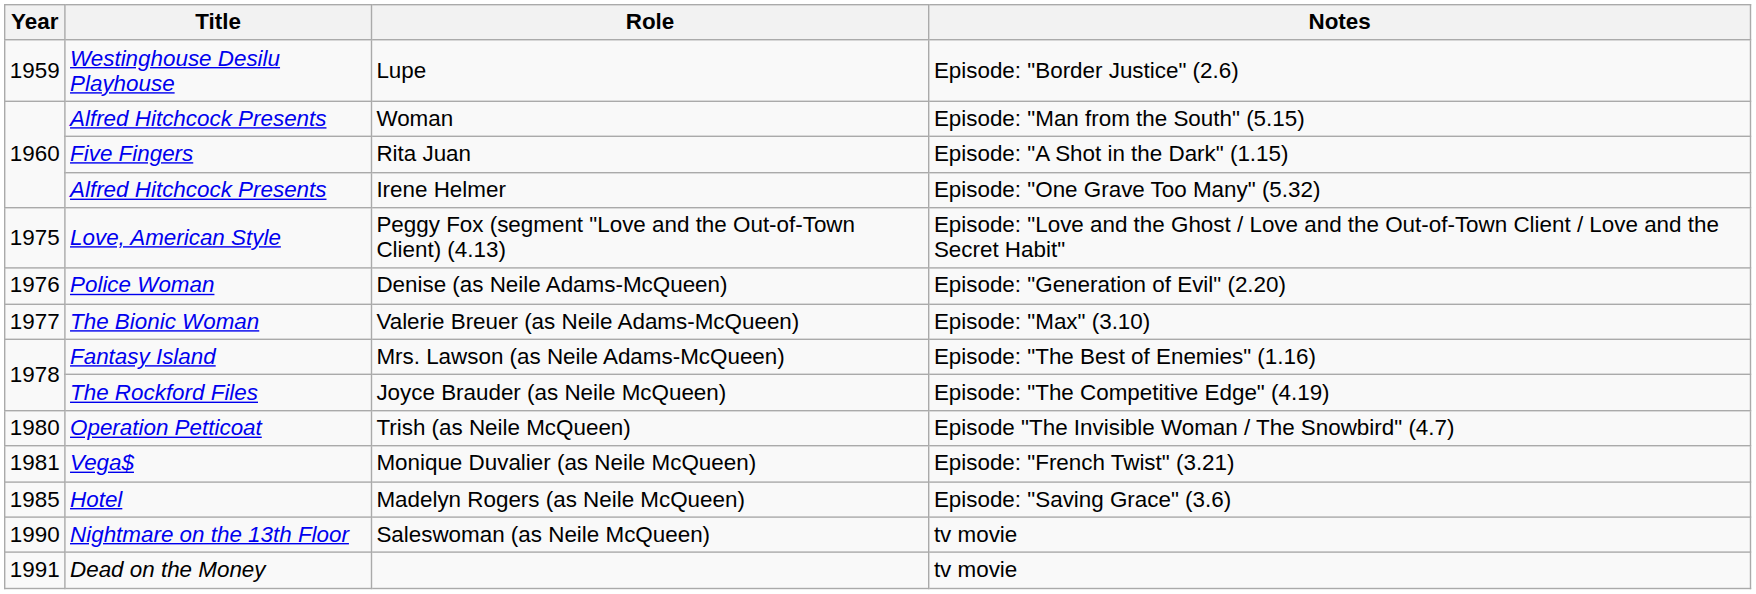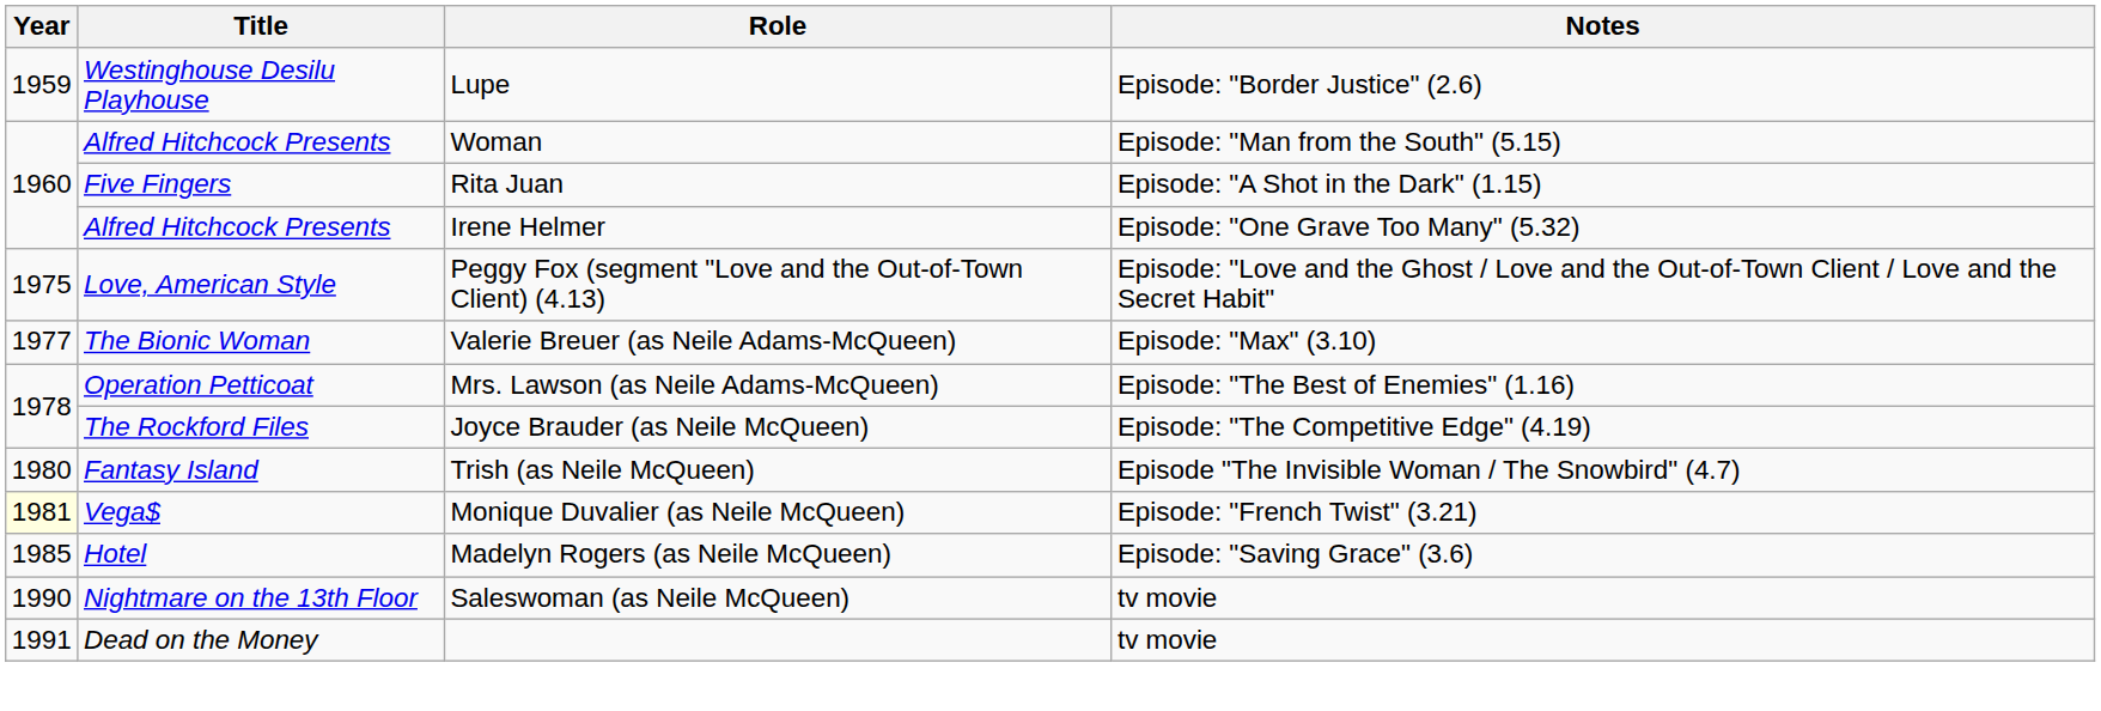 <table class="wikitable sortable">
 <tr>
 <th>Year</th>
 <th>Title</th>
 <th>Role</th>
 <th class="unsortable">Notes</th>
 </tr>
 <tr>
 <td>1959</td>
 <td><em><a href='#'>Westinghouse Desilu Playhouse</a></em></td>
 <td>Lupe</td>
 <td>Episode: "Border Justice" (2.6)</td>
 </tr>
 <tr>
 <td rowspan="3">1960</td>
 <td><em><a href='#'>Alfred Hitchcock Presents</a></em></td>
 <td>Woman</td>
 <td>Episode: "Man from the South" (5.15)</td>
 </tr>
 <tr>
 <td><em><a href='#'>Five Fingers</a></em></td>
 <td>Rita Juan</td>
 <td>Episode: "A Shot in the Dark" (1.15)</td>
 </tr>
 <tr>
 <td><em><a href='#'>Alfred Hitchcock Presents</a></em></td>
 <td>Irene Helmer</td>
 <td>Episode: "One Grave Too Many" (5.32)</td>
 </tr>
 <tr>
 <td>1975</td>
 <td><em><a href='#'>Love, American Style</a></em></td>
 <td>Peggy Fox (segment "Love and the Out-of-Town Client) (4.13)</td>
 <td>Episode: "Love and the Ghost / Love and the Out-of-Town Client / Love and the Secret Habit"</td>
 </tr>
 <tr>
-<td>1976</td>
-<td><em><a href='#'>Police Woman</a></em></td>
-<td>Denise (as Neile Adams-McQueen)</td>
-<td>Episode: "Generation of Evil" (2.20)</td>
-</tr>
-<tr>
 <td>1977</td>
 <td><em><a href='#'>The Bionic Woman</a></em></td>
 <td>Valerie Breuer (as Neile Adams-McQueen)</td>
 <td>Episode: "Max" (3.10)</td>
 </tr>
 <tr>
 <td rowspan="2">1978</td>
-<td><em><a href='#'>Fantasy Island</a></em></td>
+<td><em><a href='#'>Operation Petticoat</a></em></td>
 <td>Mrs. Lawson (as Neile Adams-McQueen)</td>
 <td>Episode: "The Best of Enemies" (1.16)</td>
 </tr>
 <tr>
 <td><em><a href='#'>The Rockford Files</a></em></td>
 <td>Joyce Brauder (as Neile McQueen)</td>
 <td>Episode: "The Competitive Edge" (4.19)</td>
 </tr>
 <tr>
 <td>1980</td>
-<td><em><a href='#'>Operation Petticoat</a></em></td>
+<td><em><a href='#'>Fantasy Island</a></em></td>
 <td>Trish (as Neile McQueen)</td>
 <td>Episode "The Invisible Woman / The Snowbird" (4.7)</td>
 </tr>
 <tr>
-<td>1981</td>
+<td style="background: lightyellow;">1981</td>
 <td><em><a href='#'>Vega$</a></em></td>
 <td>Monique Duvalier (as Neile McQueen)</td>
 <td>Episode: "French Twist" (3.21)</td>
 </tr>
 <tr>
 <td>1985</td>
 <td><em><a href='#'>Hotel</a></em></td>
 <td>Madelyn Rogers (as Neile McQueen)</td>
 <td>Episode: "Saving Grace" (3.6)</td>
 </tr>
 <tr>
 <td>1990</td>
 <td><em><a href='#'>Nightmare on the 13th Floor</a></em></td>
 <td>Saleswoman (as Neile McQueen)</td>
 <td>tv movie</td>
 </tr>
 <tr>
 <td>1991</td>
 <td><em>Dead on the Money</em></td>
 <td></td>
 <td>tv movie</td>
 </tr>
 </table>
